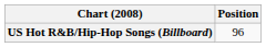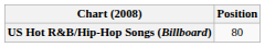 <table class="wikitable plainrowheaders" style="text-align:center">
 <tr>
 <th scope="col">Chart (2008)</th>
 <th scope="col">Position</th>
 </tr>
 <tr>
 <th scope="row">US Hot R&B/Hip-Hop Songs (<em>Billboard</em>)</th>
-<td>96</td>
+<td>80</td>
 </tr>
 </table>
